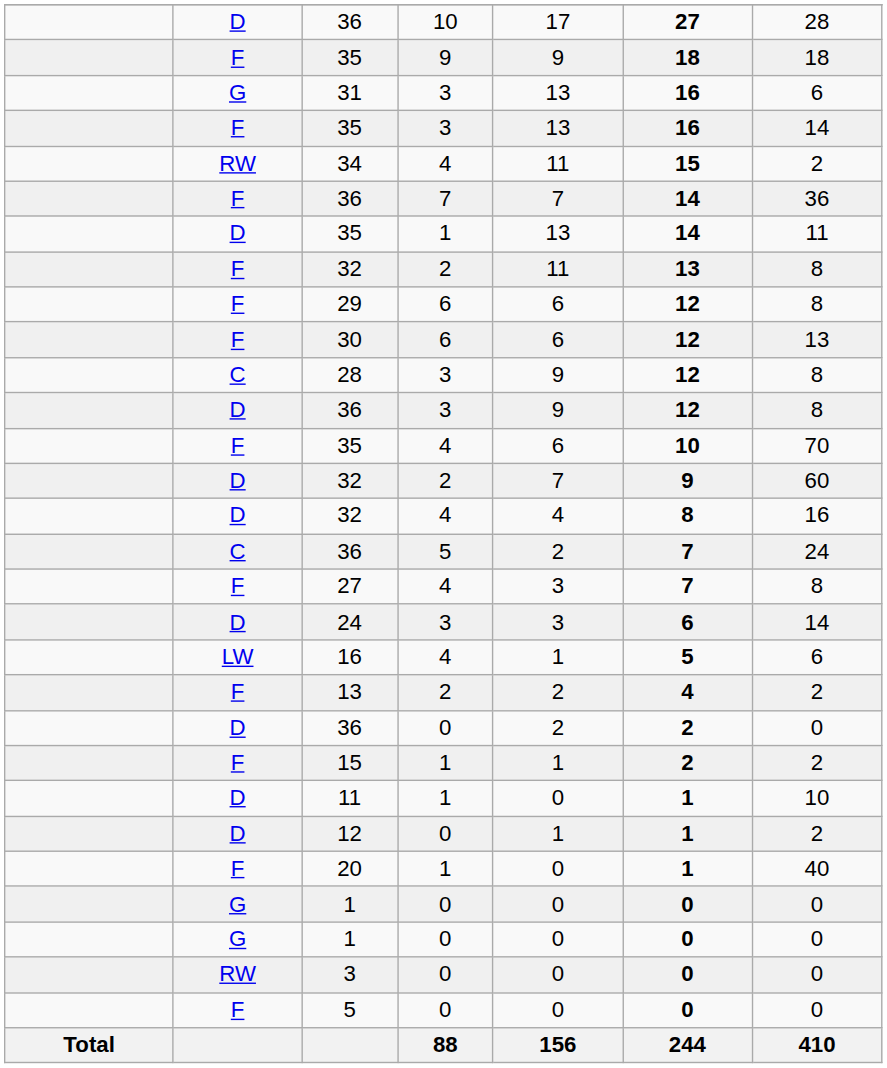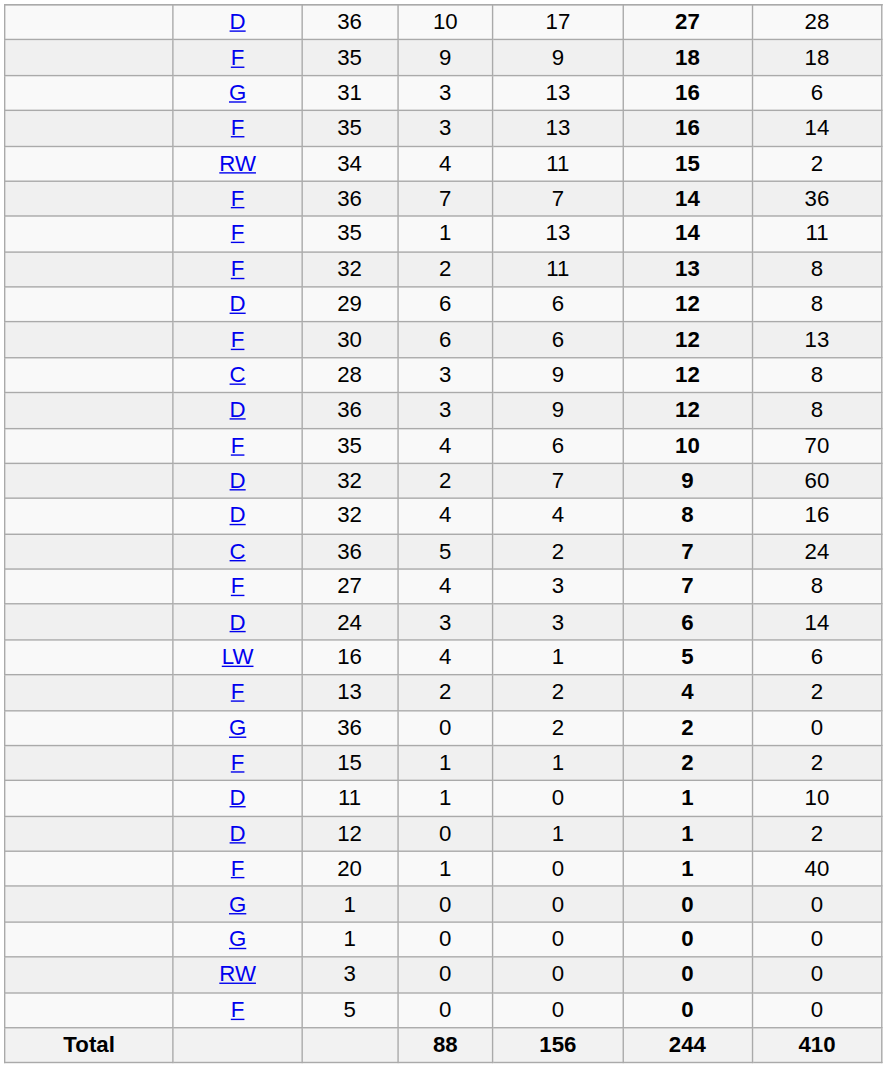 <table class="wikitable sortable" width ="50%">
 <tr align="center">
 </tr>
 <tr align="center" bgcolor="">
 <td></td>
 <td><a href='#'>D</a></td>
 <td>36</td>
 <td>10</td>
 <td>17</td>
 <td><strong>27</strong></td>
 <td>28</td>
 </tr>
 <tr align="center" bgcolor="f0f0f0">
 <td></td>
 <td><a href='#'>F</a></td>
 <td>35</td>
 <td>9</td>
 <td>9</td>
 <td><strong>18</strong></td>
 <td>18</td>
 </tr>
 <tr align="center" bgcolor="">
 <td></td>
 <td><a href='#'>G</a></td>
 <td>31</td>
 <td>3</td>
 <td>13</td>
 <td><strong>16</strong></td>
 <td>6</td>
 </tr>
 <tr align="center" bgcolor="f0f0f0">
 <td></td>
 <td><a href='#'>F</a></td>
 <td>35</td>
 <td>3</td>
 <td>13</td>
 <td><strong>16</strong></td>
 <td>14</td>
 </tr>
 <tr align="center" bgcolor="">
 <td></td>
 <td><a href='#'>RW</a></td>
 <td>34</td>
 <td>4</td>
 <td>11</td>
 <td><strong>15</strong></td>
 <td>2</td>
 </tr>
 <tr align="center" bgcolor="f0f0f0">
 <td></td>
 <td><a href='#'>F</a></td>
 <td>36</td>
 <td>7</td>
 <td>7</td>
 <td><strong>14</strong></td>
 <td>36</td>
 </tr>
 <tr align="center" bgcolor="">
 <td></td>
-<td><a href='#'>D</a></td>
+<td><a href='#'>F</a></td>
 <td>35</td>
 <td>1</td>
 <td>13</td>
 <td><strong>14</strong></td>
 <td>11</td>
 </tr>
 <tr align="center" bgcolor="f0f0f0">
 <td></td>
 <td><a href='#'>F</a></td>
 <td>32</td>
 <td>2</td>
 <td>11</td>
 <td><strong>13</strong></td>
 <td>8</td>
 </tr>
 <tr align="center" bgcolor="">
 <td></td>
-<td><a href='#'>F</a></td>
+<td><a href='#'>D</a></td>
 <td>29</td>
 <td>6</td>
 <td>6</td>
 <td><strong>12</strong></td>
 <td>8</td>
 </tr>
 <tr align="center" bgcolor="f0f0f0">
 <td></td>
 <td><a href='#'>F</a></td>
 <td>30</td>
 <td>6</td>
 <td>6</td>
 <td><strong>12</strong></td>
 <td>13</td>
 </tr>
 <tr align="center" bgcolor="">
 <td></td>
 <td><a href='#'>C</a></td>
 <td>28</td>
 <td>3</td>
 <td>9</td>
 <td><strong>12</strong></td>
 <td>8</td>
 </tr>
 <tr align="center" bgcolor="f0f0f0">
 <td></td>
 <td><a href='#'>D</a></td>
 <td>36</td>
 <td>3</td>
 <td>9</td>
 <td><strong>12</strong></td>
 <td>8</td>
 </tr>
 <tr align="center" bgcolor="">
 <td></td>
 <td><a href='#'>F</a></td>
 <td>35</td>
 <td>4</td>
 <td>6</td>
 <td><strong>10</strong></td>
 <td>70</td>
 </tr>
 <tr align="center" bgcolor="f0f0f0">
 <td></td>
 <td><a href='#'>D</a></td>
 <td>32</td>
 <td>2</td>
 <td>7</td>
 <td><strong>9</strong></td>
 <td>60</td>
 </tr>
 <tr align="center" bgcolor="">
 <td></td>
 <td><a href='#'>D</a></td>
 <td>32</td>
 <td>4</td>
 <td>4</td>
 <td><strong>8</strong></td>
 <td>16</td>
 </tr>
 <tr align="center" bgcolor="f0f0f0">
 <td></td>
 <td><a href='#'>C</a></td>
 <td>36</td>
 <td>5</td>
 <td>2</td>
 <td><strong>7</strong></td>
 <td>24</td>
 </tr>
 <tr align="center" bgcolor="">
 <td></td>
 <td><a href='#'>F</a></td>
 <td>27</td>
 <td>4</td>
 <td>3</td>
 <td><strong>7</strong></td>
 <td>8</td>
 </tr>
 <tr align="center" bgcolor="f0f0f0">
 <td></td>
 <td><a href='#'>D</a></td>
 <td>24</td>
 <td>3</td>
 <td>3</td>
 <td><strong>6</strong></td>
 <td>14</td>
 </tr>
 <tr align="center" bgcolor="">
 <td></td>
 <td><a href='#'>LW</a></td>
 <td>16</td>
 <td>4</td>
 <td>1</td>
 <td><strong>5</strong></td>
 <td>6</td>
 </tr>
 <tr align="center" bgcolor="f0f0f0">
 <td></td>
 <td><a href='#'>F</a></td>
 <td>13</td>
 <td>2</td>
 <td>2</td>
 <td><strong>4</strong></td>
 <td>2</td>
 </tr>
 <tr align="center" bgcolor="">
 <td></td>
-<td><a href='#'>D</a></td>
+<td><a href='#'>G</a></td>
 <td>36</td>
 <td>0</td>
 <td>2</td>
 <td><strong>2</strong></td>
 <td>0</td>
 </tr>
 <tr align="center" bgcolor="f0f0f0">
 <td></td>
 <td><a href='#'>F</a></td>
 <td>15</td>
 <td>1</td>
 <td>1</td>
 <td><strong>2</strong></td>
 <td>2</td>
 </tr>
 <tr align="center" bgcolor="">
 <td></td>
 <td><a href='#'>D</a></td>
 <td>11</td>
 <td>1</td>
 <td>0</td>
 <td><strong>1</strong></td>
 <td>10</td>
 </tr>
 <tr align="center" bgcolor="f0f0f0">
 <td></td>
 <td><a href='#'>D</a></td>
 <td>12</td>
 <td>0</td>
 <td>1</td>
 <td><strong>1</strong></td>
 <td>2</td>
 </tr>
 <tr align="center" bgcolor="">
 <td></td>
 <td><a href='#'>F</a></td>
 <td>20</td>
 <td>1</td>
 <td>0</td>
 <td><strong>1</strong></td>
 <td>40</td>
 </tr>
 <tr align="center" bgcolor="f0f0f0">
 <td></td>
 <td><a href='#'>G</a></td>
 <td>1</td>
 <td>0</td>
 <td>0</td>
 <td><strong>0</strong></td>
 <td>0</td>
 </tr>
 <tr align="center" bgcolor="">
 <td></td>
 <td><a href='#'>G</a></td>
 <td>1</td>
 <td>0</td>
 <td>0</td>
 <td><strong>0</strong></td>
 <td>0</td>
 </tr>
 <tr align="center" bgcolor="f0f0f0">
 <td></td>
 <td><a href='#'>RW</a></td>
 <td>3</td>
 <td>0</td>
 <td>0</td>
 <td><strong>0</strong></td>
 <td>0</td>
 </tr>
 <tr align="center" bgcolor="">
 <td></td>
 <td><a href='#'>F</a></td>
 <td>5</td>
 <td>0</td>
 <td>0</td>
 <td><strong>0</strong></td>
 <td>0</td>
 </tr>
 <tr>
 <th>Total</th>
 <th></th>
 <th></th>
 <th>88</th>
 <th>156</th>
 <th>244</th>
 <th>410</th>
 </tr>
 </table>
